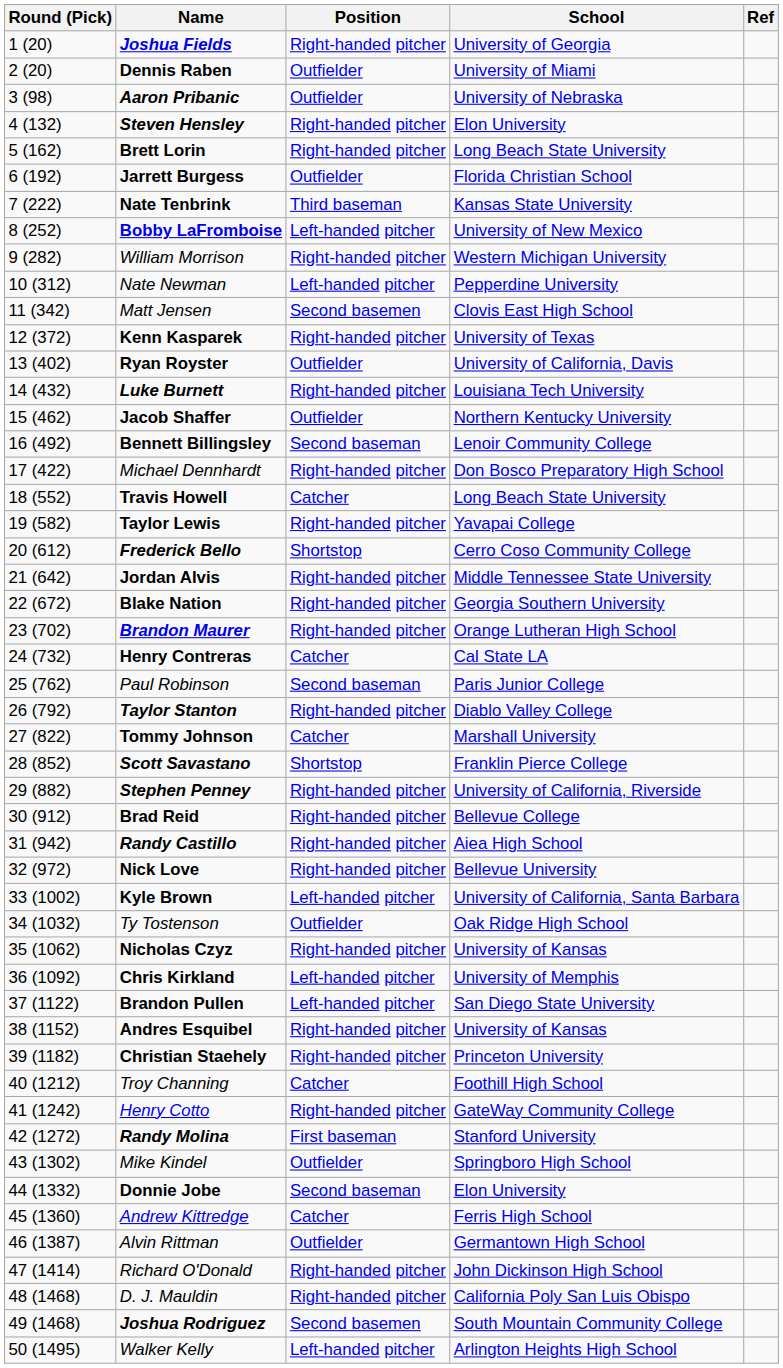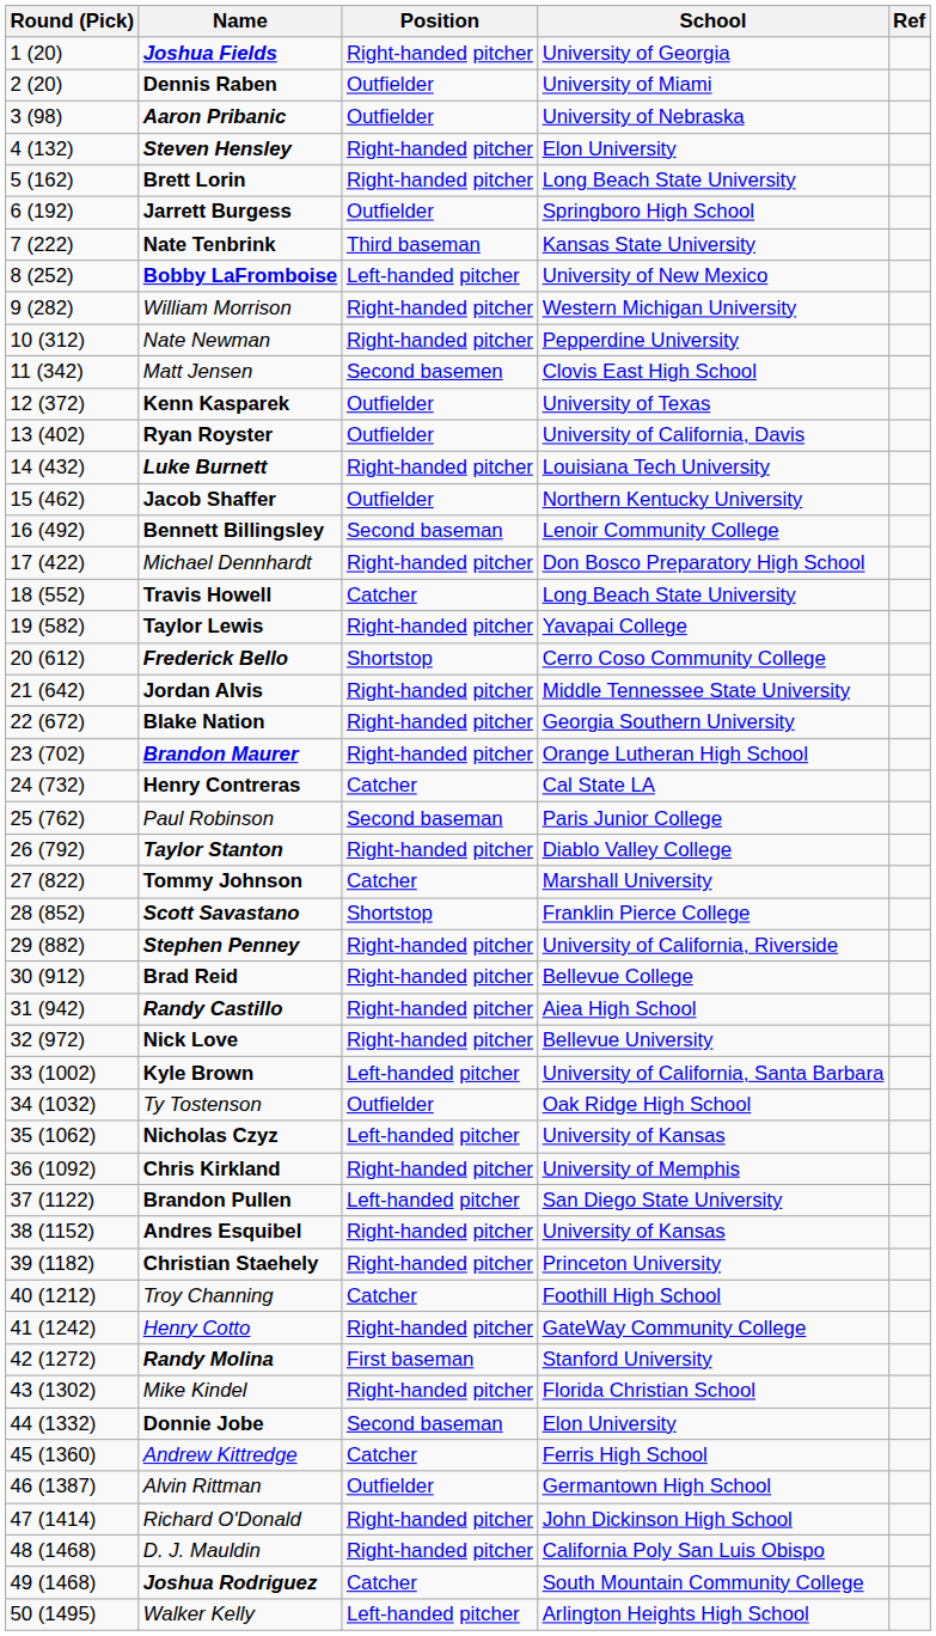 <table class="wikitable sortable">
 <tr>
 <th>Round (Pick)</th>
 <th>Name</th>
 <th>Position</th>
 <th>School</th>
 <th>Ref</th>
 </tr>
 <tr>
 <td>1 (20)</td>
 <td><strong><em><a href='#'>Joshua Fields</a></em></strong></td>
 <td><a href='#'>Right-handed</a> <a href='#'>pitcher</a></td>
 <td><a href='#'>University of Georgia</a></td>
 <td></td>
 </tr>
 <tr>
 <td>2 (20)</td>
 <td><strong>Dennis Raben</strong></td>
 <td><a href='#'>Outfielder</a></td>
 <td><a href='#'>University of Miami</a></td>
 <td></td>
 </tr>
 <tr>
 <td>3 (98)</td>
 <td><strong><em>Aaron Pribanic</em></strong></td>
 <td><a href='#'>Outfielder</a></td>
 <td><a href='#'>University of Nebraska</a></td>
 <td></td>
 </tr>
 <tr>
 <td>4 (132)</td>
 <td><strong><em>Steven Hensley</em></strong></td>
 <td><a href='#'>Right-handed</a> <a href='#'>pitcher</a></td>
 <td><a href='#'>Elon University</a></td>
 <td></td>
 </tr>
 <tr>
 <td>5 (162)</td>
 <td><strong>Brett Lorin</strong></td>
 <td><a href='#'>Right-handed</a> <a href='#'>pitcher</a></td>
 <td><a href='#'>Long Beach State University</a></td>
 <td></td>
 </tr>
 <tr>
 <td>6 (192)</td>
 <td><strong>Jarrett Burgess</strong></td>
 <td><a href='#'>Outfielder</a></td>
-<td><a href='#'>Florida Christian School</a></td>
+<td><a href='#'>Springboro High School</a></td>
 <td></td>
 </tr>
 <tr>
 <td>7 (222)</td>
 <td><strong>Nate Tenbrink</strong></td>
 <td><a href='#'>Third baseman</a></td>
 <td><a href='#'>Kansas State University</a></td>
 <td></td>
 </tr>
 <tr>
 <td>8 (252)</td>
 <td><strong><a href='#'>Bobby LaFromboise</a></strong></td>
 <td><a href='#'>Left-handed</a> <a href='#'>pitcher</a></td>
 <td><a href='#'>University of New Mexico</a></td>
 <td></td>
 </tr>
 <tr>
 <td>9 (282)</td>
 <td><em>William Morrison</em></td>
 <td><a href='#'>Right-handed</a> <a href='#'>pitcher</a></td>
 <td><a href='#'>Western Michigan University</a></td>
 <td></td>
 </tr>
 <tr>
 <td>10 (312)</td>
 <td><em>Nate Newman</em></td>
-<td><a href='#'>Left-handed</a> <a href='#'>pitcher</a></td>
+<td><a href='#'>Right-handed</a> <a href='#'>pitcher</a></td>
 <td><a href='#'>Pepperdine University</a></td>
 <td></td>
 </tr>
 <tr>
 <td>11 (342)</td>
 <td><em>Matt Jensen</em></td>
 <td><a href='#'>Second basemen</a></td>
 <td><a href='#'>Clovis East High School</a></td>
 <td></td>
 </tr>
 <tr>
 <td>12 (372)</td>
 <td><strong>Kenn Kasparek</strong></td>
-<td><a href='#'>Right-handed</a> <a href='#'>pitcher</a></td>
+<td><a href='#'>Outfielder</a></td>
 <td><a href='#'>University of Texas</a></td>
 <td></td>
 </tr>
 <tr>
 <td>13 (402)</td>
 <td><strong>Ryan Royster</strong></td>
 <td><a href='#'>Outfielder</a></td>
 <td><a href='#'>University of California, Davis</a></td>
 <td></td>
 </tr>
 <tr>
 <td>14 (432)</td>
 <td><strong><em>Luke Burnett</em></strong></td>
 <td><a href='#'>Right-handed</a> <a href='#'>pitcher</a></td>
 <td><a href='#'>Louisiana Tech University</a></td>
 <td></td>
 </tr>
 <tr>
 <td>15 (462)</td>
 <td><strong>Jacob Shaffer</strong></td>
 <td><a href='#'>Outfielder</a></td>
 <td><a href='#'>Northern Kentucky University</a></td>
 <td></td>
 </tr>
 <tr>
 <td>16 (492)</td>
 <td><strong>Bennett Billingsley</strong></td>
 <td><a href='#'>Second baseman</a></td>
 <td><a href='#'>Lenoir Community College</a></td>
 <td></td>
 </tr>
 <tr>
 <td>17 (422)</td>
 <td><em>Michael Dennhardt</em></td>
 <td><a href='#'>Right-handed</a> <a href='#'>pitcher</a></td>
 <td><a href='#'>Don Bosco Preparatory High School</a></td>
 <td></td>
 </tr>
 <tr>
 <td>18 (552)</td>
 <td><strong>Travis Howell</strong></td>
 <td><a href='#'>Catcher</a></td>
 <td><a href='#'>Long Beach State University</a></td>
 <td></td>
 </tr>
 <tr>
 <td>19 (582)</td>
 <td><strong>Taylor Lewis</strong></td>
 <td><a href='#'>Right-handed</a> <a href='#'>pitcher</a></td>
 <td><a href='#'>Yavapai College</a></td>
 <td></td>
 </tr>
 <tr>
 <td>20 (612)</td>
 <td><strong><em>Frederick Bello</em></strong></td>
 <td><a href='#'>Shortstop</a></td>
 <td><a href='#'>Cerro Coso Community College</a></td>
 <td></td>
 </tr>
 <tr>
 <td>21 (642)</td>
 <td><strong>Jordan Alvis</strong></td>
 <td><a href='#'>Right-handed</a> <a href='#'>pitcher</a></td>
 <td><a href='#'>Middle Tennessee State University</a></td>
 <td></td>
 </tr>
 <tr>
 <td>22 (672)</td>
 <td><strong>Blake Nation</strong></td>
 <td><a href='#'>Right-handed</a> <a href='#'>pitcher</a></td>
 <td><a href='#'>Georgia Southern University</a></td>
 <td></td>
 </tr>
 <tr>
 <td>23 (702)</td>
 <td><strong><em><a href='#'>Brandon Maurer</a></em></strong></td>
 <td><a href='#'>Right-handed</a> <a href='#'>pitcher</a></td>
 <td><a href='#'>Orange Lutheran High School</a></td>
 <td></td>
 </tr>
 <tr>
 <td>24 (732)</td>
 <td><strong>Henry Contreras</strong></td>
 <td><a href='#'>Catcher</a></td>
 <td><a href='#'>Cal State LA</a></td>
 <td></td>
 </tr>
 <tr>
 <td>25 (762)</td>
 <td><em>Paul Robinson</em></td>
 <td><a href='#'>Second baseman</a></td>
 <td><a href='#'>Paris Junior College</a></td>
 <td></td>
 </tr>
 <tr>
 <td>26 (792)</td>
 <td><strong><em>Taylor Stanton</em></strong></td>
 <td><a href='#'>Right-handed</a> <a href='#'>pitcher</a></td>
 <td><a href='#'>Diablo Valley College</a></td>
 <td></td>
 </tr>
 <tr>
 <td>27 (822)</td>
 <td><strong>Tommy Johnson</strong></td>
 <td><a href='#'>Catcher</a></td>
 <td><a href='#'>Marshall University</a></td>
 <td></td>
 </tr>
 <tr>
 <td>28 (852)</td>
 <td><strong><em>Scott Savastano</em></strong></td>
 <td><a href='#'>Shortstop</a></td>
 <td><a href='#'>Franklin Pierce College</a></td>
 <td></td>
 </tr>
 <tr>
 <td>29 (882)</td>
 <td><strong><em>Stephen Penney</em></strong></td>
 <td><a href='#'>Right-handed</a> <a href='#'>pitcher</a></td>
 <td><a href='#'>University of California, Riverside</a></td>
 <td></td>
 </tr>
 <tr>
 <td>30 (912)</td>
 <td><strong>Brad Reid</strong></td>
 <td><a href='#'>Right-handed</a> <a href='#'>pitcher</a></td>
 <td><a href='#'>Bellevue College</a></td>
 <td></td>
 </tr>
 <tr>
 <td>31 (942)</td>
 <td><strong><em>Randy Castillo</em></strong></td>
 <td><a href='#'>Right-handed</a> <a href='#'>pitcher</a></td>
 <td><a href='#'>Aiea High School</a></td>
 <td></td>
 </tr>
 <tr>
 <td>32 (972)</td>
 <td><strong>Nick Love</strong></td>
 <td><a href='#'>Right-handed</a> <a href='#'>pitcher</a></td>
 <td><a href='#'>Bellevue University</a></td>
 <td></td>
 </tr>
 <tr>
 <td>33 (1002)</td>
 <td><strong>Kyle Brown</strong></td>
 <td><a href='#'>Left-handed</a> <a href='#'>pitcher</a></td>
 <td><a href='#'>University of California, Santa Barbara</a></td>
 <td></td>
 </tr>
 <tr>
 <td>34 (1032)</td>
 <td><em>Ty Tostenson</em></td>
 <td><a href='#'>Outfielder</a></td>
 <td><a href='#'>Oak Ridge High School</a></td>
 <td></td>
 </tr>
 <tr>
 <td>35 (1062)</td>
 <td><strong>Nicholas Czyz</strong></td>
-<td><a href='#'>Right-handed</a> <a href='#'>pitcher</a></td>
+<td><a href='#'>Left-handed</a> <a href='#'>pitcher</a></td>
 <td><a href='#'>University of Kansas</a></td>
 <td></td>
 </tr>
 <tr>
 <td>36 (1092)</td>
 <td><strong>Chris Kirkland</strong></td>
-<td><a href='#'>Left-handed</a> <a href='#'>pitcher</a></td>
+<td><a href='#'>Right-handed</a> <a href='#'>pitcher</a></td>
 <td><a href='#'>University of Memphis</a></td>
 <td></td>
 </tr>
 <tr>
 <td>37 (1122)</td>
 <td><strong>Brandon Pullen</strong></td>
 <td><a href='#'>Left-handed</a> <a href='#'>pitcher</a></td>
 <td><a href='#'>San Diego State University</a></td>
 <td></td>
 </tr>
 <tr>
 <td>38 (1152)</td>
 <td><strong>Andres Esquibel</strong></td>
 <td><a href='#'>Right-handed</a> <a href='#'>pitcher</a></td>
 <td><a href='#'>University of Kansas</a></td>
 <td></td>
 </tr>
 <tr>
 <td>39 (1182)</td>
 <td><strong>Christian Staehely</strong></td>
 <td><a href='#'>Right-handed</a> <a href='#'>pitcher</a></td>
 <td><a href='#'>Princeton University</a></td>
 <td></td>
 </tr>
 <tr>
 <td>40 (1212)</td>
 <td><em>Troy Channing</em></td>
 <td><a href='#'>Catcher</a></td>
 <td><a href='#'>Foothill High School</a></td>
 <td></td>
 </tr>
 <tr>
 <td>41 (1242)</td>
 <td><em><a href='#'>Henry Cotto</a></em></td>
 <td><a href='#'>Right-handed</a> <a href='#'>pitcher</a></td>
 <td><a href='#'>GateWay Community College</a></td>
 <td></td>
 </tr>
 <tr>
 <td>42 (1272)</td>
 <td><strong><em>Randy Molina</em></strong></td>
 <td><a href='#'>First baseman</a></td>
 <td><a href='#'>Stanford University</a></td>
 <td></td>
 </tr>
 <tr>
 <td>43 (1302)</td>
 <td><em>Mike Kindel</em></td>
-<td><a href='#'>Outfielder</a></td>
-<td><a href='#'>Springboro High School</a></td>
+<td><a href='#'>Right-handed</a> <a href='#'>pitcher</a></td>
+<td><a href='#'>Florida Christian School</a></td>
 <td></td>
 </tr>
 <tr>
 <td>44 (1332)</td>
 <td><strong>Donnie Jobe</strong></td>
 <td><a href='#'>Second baseman</a></td>
 <td><a href='#'>Elon University</a></td>
 <td></td>
 </tr>
 <tr>
 <td>45 (1360)</td>
 <td><em><a href='#'>Andrew Kittredge</a></em></td>
 <td><a href='#'>Catcher</a></td>
 <td><a href='#'>Ferris High School</a></td>
 <td></td>
 </tr>
 <tr>
 <td>46 (1387)</td>
 <td><em>Alvin Rittman</em></td>
 <td><a href='#'>Outfielder</a></td>
 <td><a href='#'>Germantown High School</a></td>
 <td></td>
 </tr>
 <tr>
 <td>47 (1414)</td>
 <td><em>Richard O'Donald</em></td>
 <td><a href='#'>Right-handed</a> <a href='#'>pitcher</a></td>
 <td><a href='#'>John Dickinson High School</a></td>
 <td></td>
 </tr>
 <tr>
 <td>48 (1468)</td>
 <td><em>D. J. Mauldin</em></td>
 <td><a href='#'>Right-handed</a> <a href='#'>pitcher</a></td>
 <td><a href='#'>California Poly San Luis Obispo</a></td>
 <td></td>
 </tr>
 <tr>
 <td>49 (1468)</td>
 <td><strong><em>Joshua Rodriguez</em></strong></td>
-<td><a href='#'>Second basemen</a></td>
+<td><a href='#'>Catcher</a></td>
 <td><a href='#'>South Mountain Community College</a></td>
 <td></td>
 </tr>
 <tr>
 <td>50 (1495)</td>
 <td><em>Walker Kelly</em></td>
 <td><a href='#'>Left-handed</a> <a href='#'>pitcher</a></td>
 <td><a href='#'>Arlington Heights High School</a></td>
 <td></td>
 </tr>
 </table>
